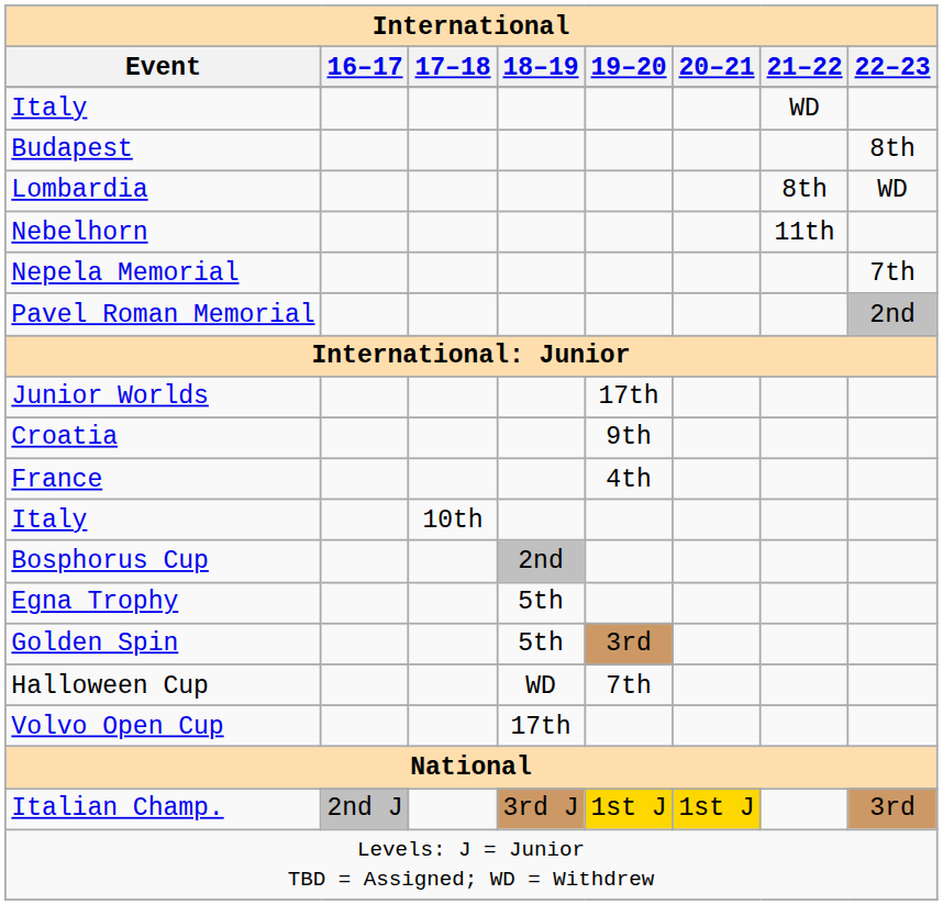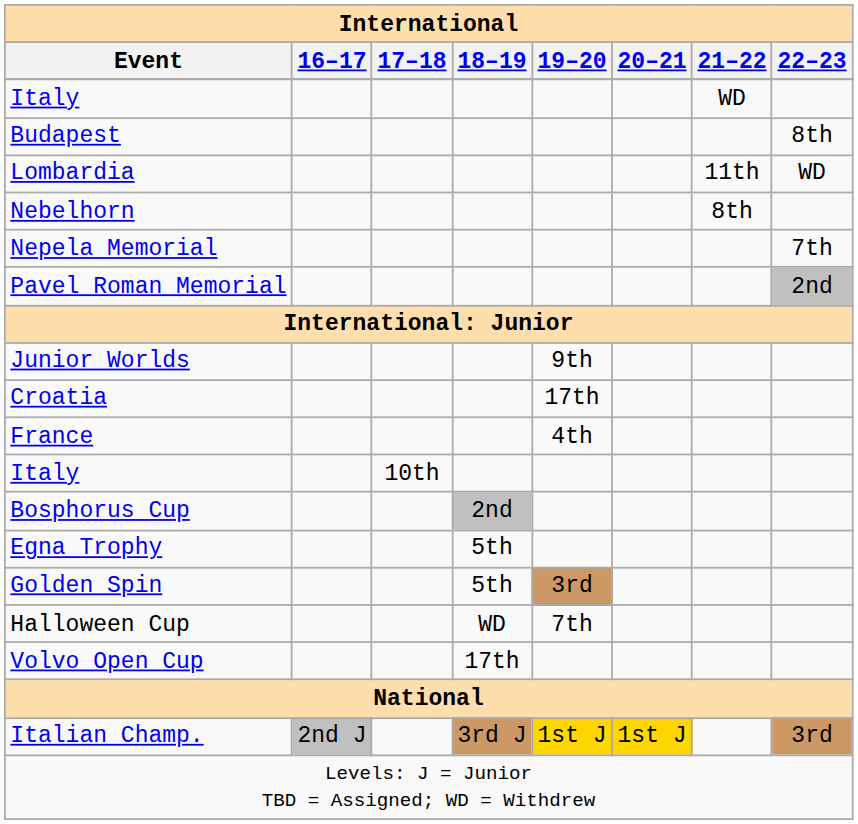 <table class="wikitable" style="text-align:center">
 <tr>
 <th colspan="10" style="background:#ffdead; text-align:center;">International</th>
 </tr>
 <tr>
 <th>Event</th>
 <th><a href='#'>16–17</a></th>
 <th><a href='#'>17–18</a></th>
 <th><a href='#'>18–19</a></th>
 <th><a href='#'>19–20</a></th>
 <th><a href='#'>20–21</a></th>
 <th><a href='#'>21–22</a></th>
 <th><a href='#'>22–23</a></th>
 </tr>
 <tr>
 </tr>
 <tr>
 <td align=left> <a href='#'>Italy</a></td>
 <td></td>
 <td></td>
 <td></td>
 <td></td>
 <td></td>
 <td>WD</td>
 <td></td>
 </tr>
 <tr>
 <td align=left> <a href='#'>Budapest</a></td>
 <td></td>
 <td></td>
 <td></td>
 <td></td>
 <td></td>
 <td></td>
 <td>8th</td>
 </tr>
 <tr>
 <td align=left> <a href='#'>Lombardia</a></td>
 <td></td>
 <td></td>
 <td></td>
 <td></td>
 <td></td>
-<td>8th</td>
+<td>11th</td>
 <td>WD</td>
 </tr>
 <tr>
 <td align=left> <a href='#'>Nebelhorn</a></td>
 <td></td>
 <td></td>
 <td></td>
 <td></td>
 <td></td>
-<td>11th</td>
+<td>8th</td>
 <td></td>
 </tr>
 <tr>
 <td align=left> <a href='#'>Nepela Memorial</a></td>
 <td></td>
 <td></td>
 <td></td>
 <td></td>
 <td></td>
 <td></td>
 <td>7th</td>
 </tr>
 <tr>
 <td align=left><a href='#'>Pavel Roman Memorial</a></td>
 <td></td>
 <td></td>
 <td></td>
 <td></td>
 <td></td>
 <td></td>
 <td bgcolor=silver>2nd</td>
 </tr>
 <tr>
 <th colspan= "10" style="background:#ffdead; text-align:center;">International: Junior</th>
 </tr>
 <tr>
 <td align=left><a href='#'>Junior Worlds</a></td>
 <td></td>
 <td></td>
 <td></td>
-<td>17th</td>
+<td>9th</td>
 <td></td>
 <td></td>
 <td></td>
 </tr>
 <tr>
 <td align=left> <a href='#'>Croatia</a></td>
 <td></td>
 <td></td>
 <td></td>
-<td>9th</td>
+<td>17th</td>
 <td></td>
 <td></td>
 <td></td>
 </tr>
 <tr>
 <td align=left> <a href='#'>France</a></td>
 <td></td>
 <td></td>
 <td></td>
 <td>4th</td>
 <td></td>
 <td></td>
 <td></td>
 </tr>
 <tr>
 <td align=left> <a href='#'>Italy</a></td>
 <td></td>
 <td>10th</td>
 <td></td>
 <td></td>
 <td></td>
 <td></td>
 <td></td>
 </tr>
 <tr>
 <td align=left><a href='#'>Bosphorus Cup</a></td>
 <td></td>
 <td></td>
 <td bgcolor=silver>2nd</td>
 <td></td>
 <td></td>
 <td></td>
 <td></td>
 </tr>
 <tr>
 <td align=left><a href='#'>Egna Trophy</a></td>
 <td></td>
 <td></td>
 <td>5th</td>
 <td></td>
 <td></td>
 <td></td>
 <td></td>
 </tr>
 <tr>
 <td align=left><a href='#'>Golden Spin</a></td>
 <td></td>
 <td></td>
 <td>5th</td>
 <td bgcolor=cc9966>3rd</td>
 <td></td>
 <td></td>
 <td></td>
 </tr>
 <tr>
 <td align=left>Halloween Cup</td>
 <td></td>
 <td></td>
 <td>WD</td>
 <td>7th</td>
 <td></td>
 <td></td>
 <td></td>
 </tr>
 <tr>
 <td align=left><a href='#'>Volvo Open Cup</a></td>
 <td></td>
 <td></td>
 <td>17th</td>
 <td></td>
 <td></td>
 <td></td>
 <td></td>
 </tr>
 <tr>
 <th colspan="10" style="background:#ffdead; text-align:center;">National</th>
 </tr>
 <tr>
 <td align=left><a href='#'>Italian Champ.</a></td>
 <td bgcolor=silver>2nd J</td>
 <td></td>
 <td bgcolor=cc9966>3rd J</td>
 <td bgcolor=gold>1st J</td>
 <td bgcolor=gold>1st J</td>
 <td></td>
 <td bgcolor=cc9966>3rd</td>
 </tr>
 <tr>
 <td colspan=10 align=center><small> Levels: J = Junior <br> TBD = Assigned; WD = Withdrew </small></td>
 </tr>
 </table>
